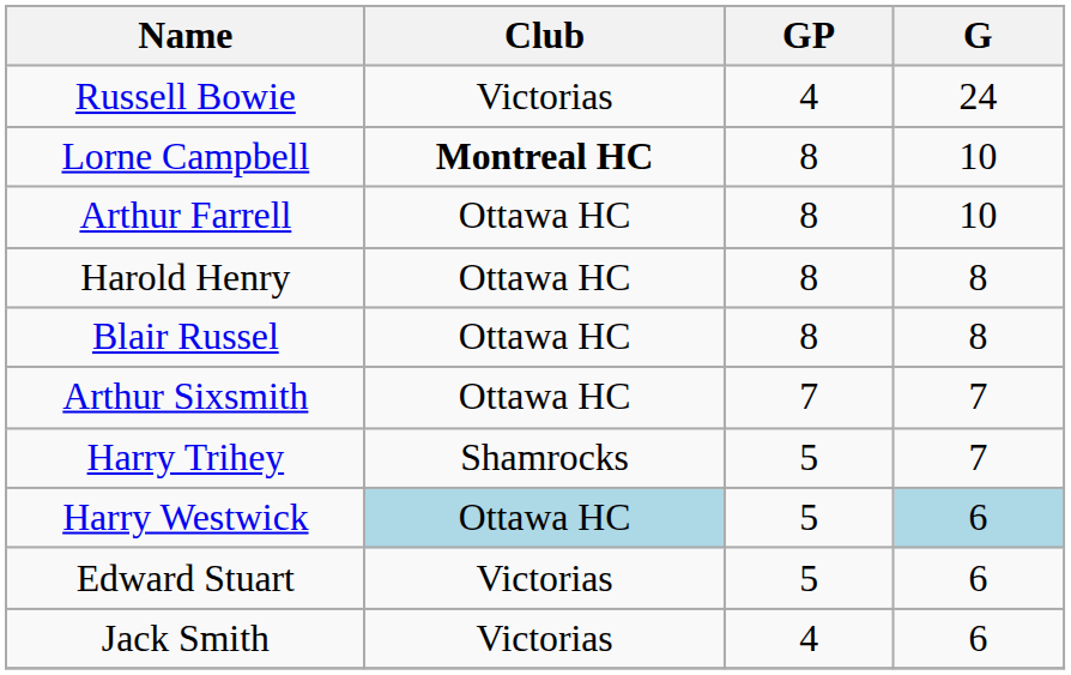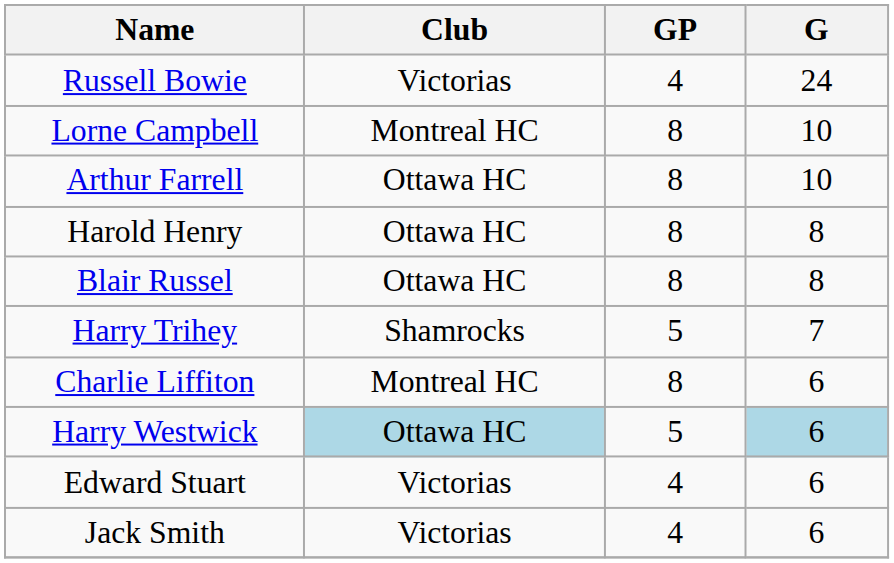 <table class="wikitable" style="text-align:center;">
 <tr>
 <th style="width:9em">Name</th>
 <th style="width:9em">Club</th>
 <th style="width:4em">GP</th>
 <th style="width:4em">G</th>
 </tr>
 <tr>
 <td><a href='#'>Russell Bowie</a></td>
 <td>Victorias</td>
 <td>4</td>
 <td>24</td>
 </tr>
 <tr>
 <td><a href='#'>Lorne Campbell</a></td>
-<td><strong>Montreal HC</strong></td>
+<td>Montreal HC</td>
 <td>8</td>
 <td>10</td>
 </tr>
 <tr>
 <td><a href='#'>Arthur Farrell</a></td>
 <td>Ottawa HC</td>
 <td>8</td>
 <td>10</td>
 </tr>
 <tr>
 <td>Harold Henry</td>
 <td>Ottawa HC</td>
 <td>8</td>
 <td>8</td>
 </tr>
 <tr>
 <td><a href='#'>Blair Russel</a></td>
 <td>Ottawa HC</td>
 <td>8</td>
 <td>8</td>
 </tr>
 <tr>
-<td><a href='#'>Arthur Sixsmith</a></td>
-<td>Ottawa  HC</td>
-<td>7</td>
-<td>7</td>
-</tr>
-<tr>
 <td><a href='#'>Harry Trihey</a></td>
 <td>Shamrocks</td>
 <td>5</td>
 <td>7</td>
+</tr>
+<tr>
+<td><a href='#'>Charlie Liffiton</a></td>
+<td>Montreal HC</td>
+<td>8</td>
+<td>6</td>
 </tr>
 <tr>
 <td><a href='#'>Harry Westwick</a></td>
 <td style="background: lightblue;">Ottawa HC</td>
 <td>5</td>
 <td style="background: lightblue;">6</td>
 </tr>
 <tr>
 <td>Edward Stuart</td>
 <td>Victorias</td>
-<td>5</td>
+<td>4</td>
 <td>6</td>
 </tr>
 <tr>
 <td>Jack Smith</td>
 <td>Victorias</td>
 <td>4</td>
 <td>6</td>
 </tr>
 <tr>
 </tr>
 </table>
